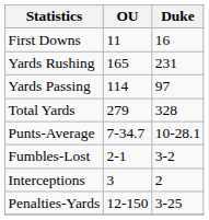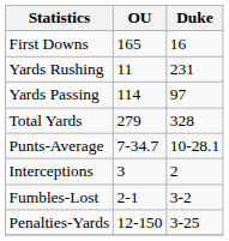 <table class="wikitable">
 <tr>
 <th>Statistics</th>
 <th>OU</th>
 <th>Duke</th>
 </tr>
 <tr>
 <td>First Downs</td>
-<td>11</td>
+<td>165</td>
 <td>16</td>
 </tr>
 <tr>
 <td>Yards Rushing</td>
-<td>165</td>
+<td>11</td>
 <td>231</td>
 </tr>
 <tr>
 <td>Yards Passing</td>
 <td>114</td>
 <td>97</td>
 </tr>
 <tr>
 <td>Total Yards</td>
 <td>279</td>
 <td>328</td>
 </tr>
 <tr>
 <td>Punts-Average</td>
 <td>7-34.7</td>
 <td>10-28.1</td>
 </tr>
 <tr>
+<td>Interceptions</td>
+<td>3</td>
+<td>2</td>
+</tr>
+<tr>
 <td>Fumbles-Lost</td>
 <td>2-1</td>
 <td>3-2</td>
-</tr>
-<tr>
-<td>Interceptions</td>
-<td>3</td>
-<td>2</td>
 </tr>
 <tr>
 <td>Penalties-Yards</td>
 <td>12-150</td>
 <td>3-25</td>
 </tr>
 <tr>
 </tr>
 </table>
